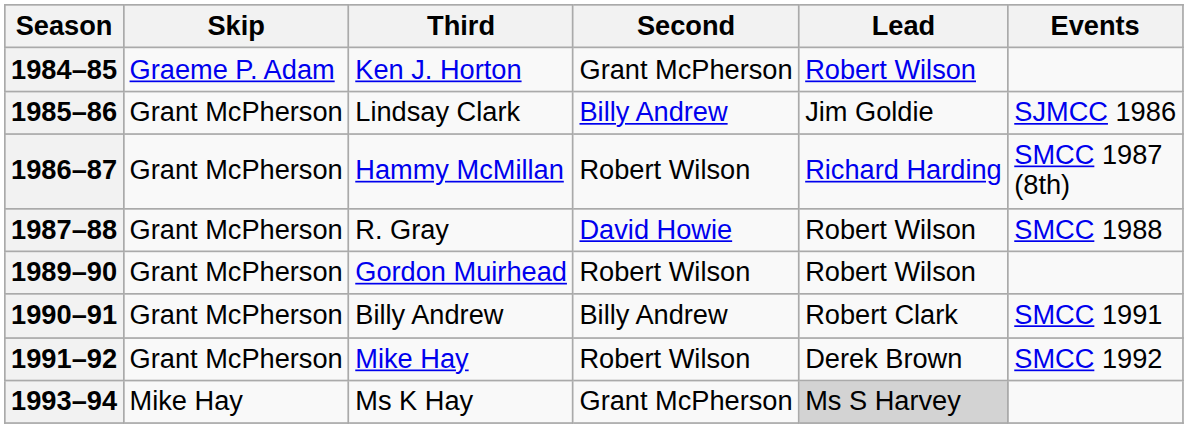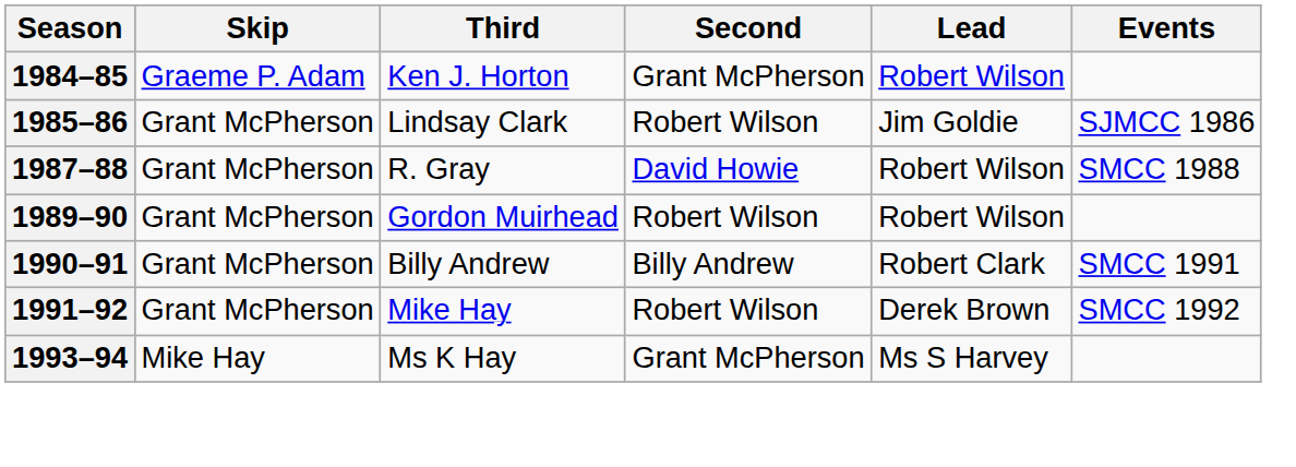 <table class="wikitable">
 <tr>
 <th scope="col">Season</th>
 <th scope="col">Skip</th>
 <th scope="col">Third</th>
 <th scope="col">Second</th>
 <th scope="col">Lead</th>
 <th scope="col">Events</th>
 </tr>
 <tr>
 <th scope="row">1984–85</th>
 <td><a href='#'>Graeme P. Adam</a></td>
 <td><a href='#'>Ken J. Horton</a></td>
 <td>Grant McPherson</td>
 <td><a href='#'>Robert Wilson</a></td>
 <td></td>
 </tr>
 <tr>
 <th scope="row">1985–86</th>
 <td>Grant McPherson</td>
 <td>Lindsay Clark</td>
-<td><a href='#'>Billy Andrew</a></td>
+<td>Robert Wilson</td>
 <td>Jim Goldie</td>
 <td><a href='#'>SJMCC</a> 1986</td>
-</tr>
-<tr>
-<th scope="row">1986–87</th>
-<td>Grant McPherson</td>
-<td><a href='#'>Hammy McMillan</a></td>
-<td>Robert Wilson</td>
-<td><a href='#'>Richard Harding</a></td>
-<td><a href='#'>SMCC</a> 1987 <br> (8th)</td>
 </tr>
 <tr>
 <th scope="row">1987–88</th>
 <td>Grant McPherson</td>
 <td>R. Gray</td>
 <td><a href='#'>David Howie</a></td>
 <td>Robert Wilson</td>
 <td><a href='#'>SMCC</a> 1988 </td>
 </tr>
 <tr>
 <th scope="row">1989–90</th>
 <td>Grant McPherson</td>
 <td><a href='#'>Gordon Muirhead</a></td>
 <td>Robert Wilson</td>
 <td>Robert Wilson</td>
 <td></td>
 </tr>
 <tr>
 <th scope="row">1990–91</th>
 <td>Grant McPherson</td>
 <td>Billy Andrew</td>
 <td>Billy Andrew</td>
 <td>Robert Clark</td>
 <td><a href='#'>SMCC</a> 1991</td>
 </tr>
 <tr>
 <th scope="row">1991–92</th>
 <td>Grant McPherson</td>
 <td><a href='#'>Mike Hay</a></td>
 <td>Robert Wilson</td>
 <td>Derek Brown</td>
 <td><a href='#'>SMCC</a> 1992</td>
 </tr>
 <tr>
 <th scope="row">1993–94</th>
 <td>Mike Hay</td>
 <td>Ms K Hay</td>
 <td>Grant McPherson</td>
-<td style="background: lightgrey;">Ms S Harvey</td>
+<td>Ms S Harvey</td>
 <td></td>
 </tr>
 </table>
